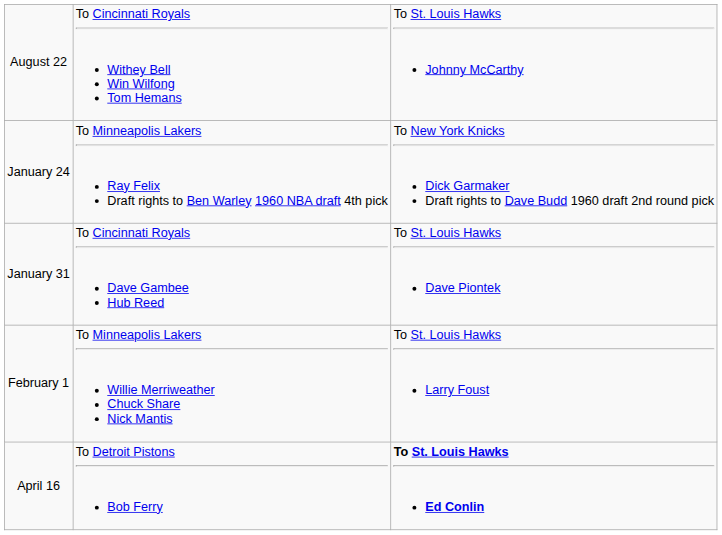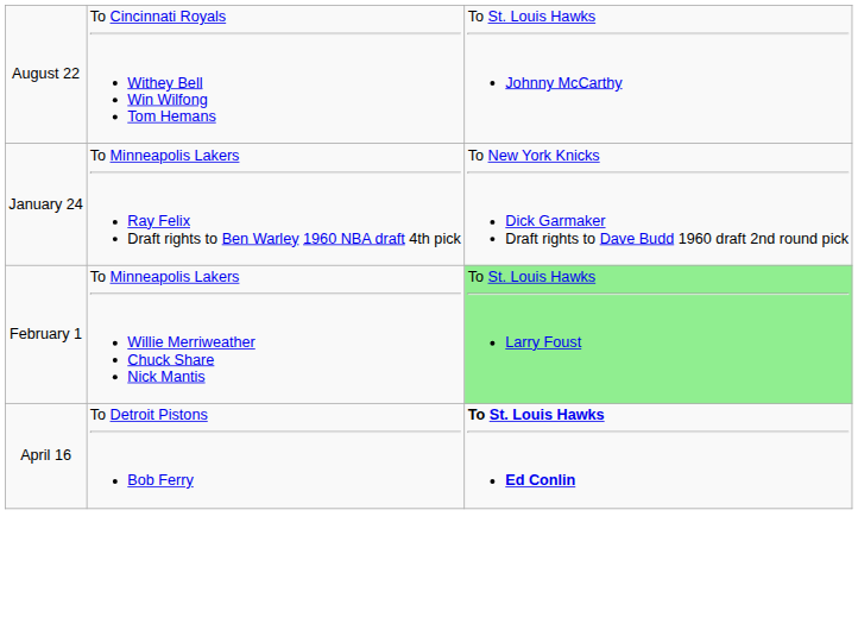 <table class="wikitable" style="text-align:center">
 <tr>
 <td>August 22</td>
 <td align=left valign=top>To <a href='#'>Cincinnati Royals</a><hr><br><ul><li><a href='#'>Withey Bell</a></li><li><a href='#'>Win Wilfong</a></li><li><a href='#'>Tom Hemans</a></li></ul></td>
 <td align=left valign=top>To <a href='#'>St. Louis Hawks</a><hr><br><ul><li><a href='#'>Johnny McCarthy</a></li></ul></td>
 </tr>
 <tr>
 <td>January 24</td>
 <td align=left valign=top>To <a href='#'>Minneapolis Lakers</a><hr><br><ul><li><a href='#'>Ray Felix</a></li><li>Draft rights to <a href='#'>Ben Warley</a> <a href='#'>1960 NBA draft</a> 4th pick</li></ul></td>
 <td align=left valign=top>To <a href='#'>New York Knicks</a><hr><br><ul><li><a href='#'>Dick Garmaker</a></li><li>Draft rights to <a href='#'>Dave Budd</a> 1960 draft 2nd round pick</li></ul></td>
 </tr>
 <tr>
-<td>January 31</td>
-<td align=left valign=top>To <a href='#'>Cincinnati Royals</a><hr><br><ul><li><a href='#'>Dave Gambee</a></li><li><a href='#'>Hub Reed</a></li></ul></td>
-<td align=left valign=top>To <a href='#'>St. Louis Hawks</a><hr><br><ul><li><a href='#'>Dave Piontek</a></li></ul></td>
-</tr>
-<tr>
 <td>February 1</td>
 <td align=left valign=top>To <a href='#'>Minneapolis Lakers</a><hr><br><ul><li><a href='#'>Willie Merriweather</a></li><li><a href='#'>Chuck Share</a></li><li><a href='#'>Nick Mantis</a></li></ul></td>
-<td align=left valign=top>To <a href='#'>St. Louis Hawks</a><hr><br><ul><li><a href='#'>Larry Foust</a></li></ul></td>
+<td align=left valign=top style="background: lightgreen;">To <a href='#'>St. Louis Hawks</a><hr><br><ul><li><a href='#'>Larry Foust</a></li></ul></td>
 </tr>
 <tr>
 <td>April 16</td>
 <td align=left valign=top>To <a href='#'>Detroit Pistons</a><hr><br><ul><li><a href='#'>Bob Ferry</a></li></ul></td>
 <td align=left valign=top><strong>To <a href='#'>St. Louis Hawks</a><hr><br><ul><li><a href='#'>Ed Conlin</a></li></ul></strong></td>
 </tr>
 </table>
